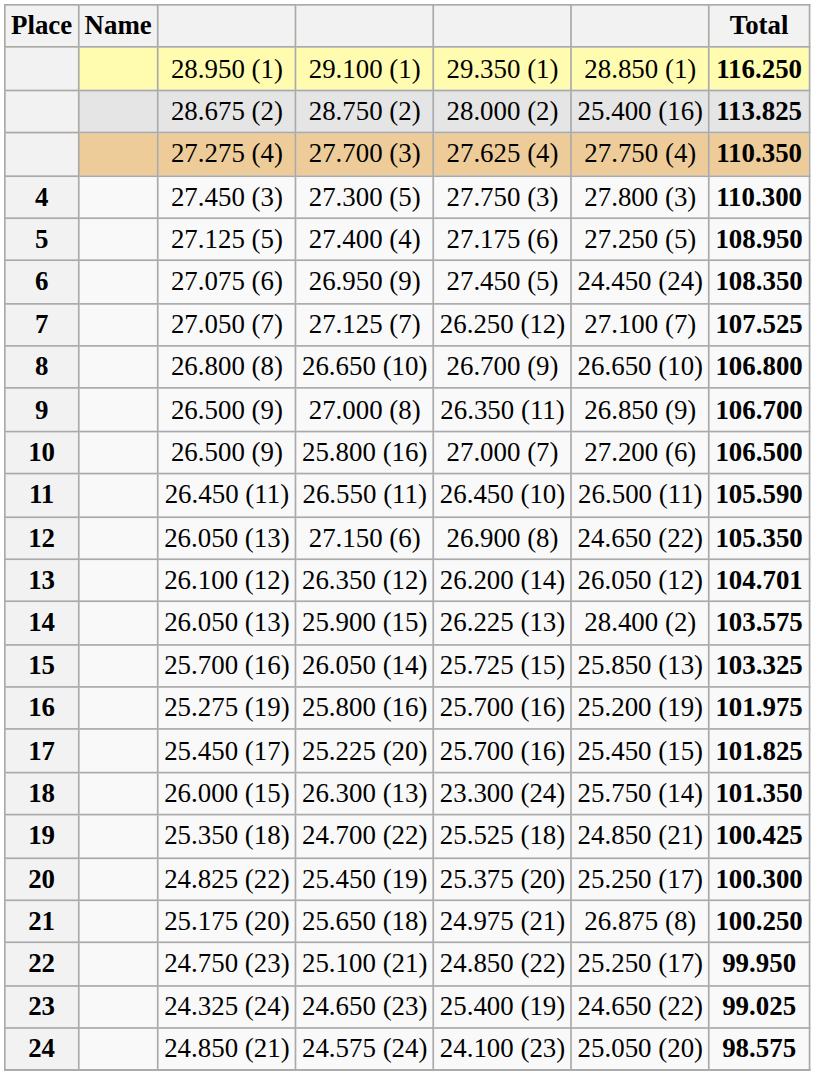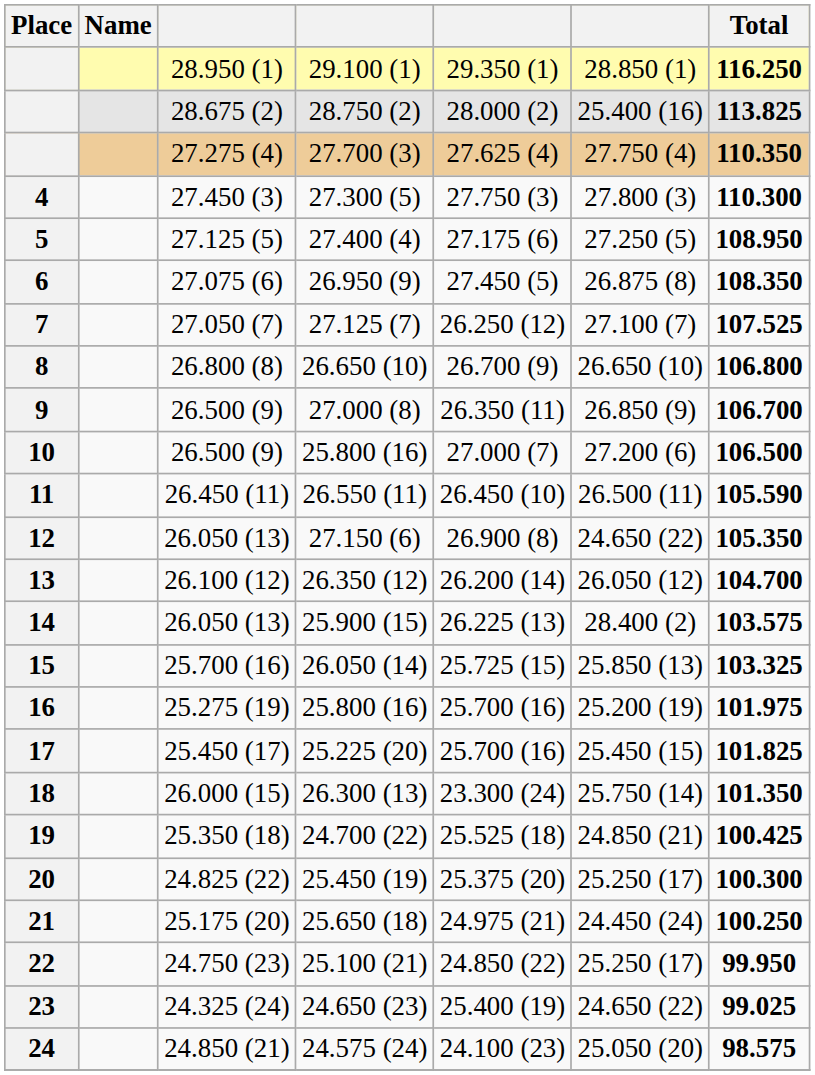 <table class="wikitable sortable" style="text-align:center">
 <tr bgcolor=fffcaf>
 <th scope=col>Place</th>
 <th scope=col>Name</th>
 <th scope=col></th>
 <th scope=col></th>
 <th scope=col></th>
 <th scope=col></th>
 <th scope=col>Total</th>
 </tr>
 <tr bgcolor=fffcaf>
 <th scope=row></th>
 <td align=left></td>
 <td>28.950 (1)</td>
 <td>29.100 (1)</td>
 <td>29.350 (1)</td>
 <td>28.850 (1)</td>
 <td><strong>116.250</strong></td>
 </tr>
 <tr bgcolor=e5e5e5>
 <th scope=row></th>
 <td align=left></td>
 <td>28.675 (2)</td>
 <td>28.750 (2)</td>
 <td>28.000 (2)</td>
 <td>25.400 (16)</td>
 <td><strong>113.825</strong></td>
 </tr>
 <tr bgcolor=eecc99>
 <th scope=row></th>
 <td align=left></td>
 <td>27.275 (4)</td>
 <td>27.700 (3)</td>
 <td>27.625 (4)</td>
 <td>27.750 (4)</td>
 <td><strong>110.350</strong></td>
 </tr>
 <tr>
 <th scope=row><strong>4</strong></th>
 <td align=left></td>
 <td>27.450 (3)</td>
 <td>27.300 (5)</td>
 <td>27.750 (3)</td>
 <td>27.800 (3)</td>
 <td><strong>110.300</strong></td>
 </tr>
 <tr>
 <th scope=row><strong>5</strong></th>
 <td align=left></td>
 <td>27.125 (5)</td>
 <td>27.400 (4)</td>
 <td>27.175 (6)</td>
 <td>27.250 (5)</td>
 <td><strong>108.950</strong></td>
 </tr>
 <tr>
 <th scope=row><strong>6</strong></th>
 <td align=left></td>
 <td>27.075 (6)</td>
 <td>26.950 (9)</td>
 <td>27.450 (5)</td>
-<td>24.450 (24)</td>
+<td>26.875 (8)</td>
 <td><strong>108.350</strong></td>
 </tr>
 <tr>
 <th scope=row><strong>7</strong></th>
 <td align=left></td>
 <td>27.050 (7)</td>
 <td>27.125 (7)</td>
 <td>26.250 (12)</td>
 <td>27.100 (7)</td>
 <td><strong>107.525</strong></td>
 </tr>
 <tr>
 <th scope=row><strong>8</strong></th>
 <td align=left></td>
 <td>26.800 (8)</td>
 <td>26.650 (10)</td>
 <td>26.700 (9)</td>
 <td>26.650 (10)</td>
 <td><strong>106.800</strong></td>
 </tr>
 <tr>
 <th scope=row><strong>9</strong></th>
 <td align=left></td>
 <td>26.500 (9)</td>
 <td>27.000 (8)</td>
 <td>26.350 (11)</td>
 <td>26.850 (9)</td>
 <td><strong>106.700</strong></td>
 </tr>
 <tr>
 <th scope=row><strong>10</strong></th>
 <td align=left></td>
 <td>26.500 (9)</td>
 <td>25.800 (16)</td>
 <td>27.000 (7)</td>
 <td>27.200 (6)</td>
 <td><strong>106.500</strong></td>
 </tr>
 <tr>
 <th scope=row><strong>11</strong></th>
 <td align=left></td>
 <td>26.450 (11)</td>
 <td>26.550 (11)</td>
 <td>26.450 (10)</td>
 <td>26.500 (11)</td>
 <td><strong>105.590</strong></td>
 </tr>
 <tr>
 <th scope=row><strong>12</strong></th>
 <td align=left></td>
 <td>26.050 (13)</td>
 <td>27.150 (6)</td>
 <td>26.900 (8)</td>
 <td>24.650 (22)</td>
 <td><strong>105.350</strong></td>
 </tr>
 <tr>
 <th scope=row><strong>13</strong></th>
 <td align=left></td>
 <td>26.100 (12)</td>
 <td>26.350 (12)</td>
 <td>26.200 (14)</td>
 <td>26.050 (12)</td>
-<td><strong>104.701</strong></td>
+<td><strong>104.700</strong></td>
 </tr>
 <tr>
 <th scope=row><strong>14</strong></th>
 <td align=left></td>
 <td>26.050 (13)</td>
 <td>25.900 (15)</td>
 <td>26.225 (13)</td>
 <td>28.400 (2)</td>
 <td><strong>103.575</strong></td>
 </tr>
 <tr>
 <th scope=row><strong>15</strong></th>
 <td align=left></td>
 <td>25.700 (16)</td>
 <td>26.050 (14)</td>
 <td>25.725 (15)</td>
 <td>25.850 (13)</td>
 <td><strong>103.325</strong></td>
 </tr>
 <tr>
 <th scope=row><strong>16</strong></th>
 <td align=left></td>
 <td>25.275 (19)</td>
 <td>25.800 (16)</td>
 <td>25.700 (16)</td>
 <td>25.200 (19)</td>
 <td><strong>101.975</strong></td>
 </tr>
 <tr>
 <th scope=row><strong>17</strong></th>
 <td align=left></td>
 <td>25.450 (17)</td>
 <td>25.225 (20)</td>
 <td>25.700 (16)</td>
 <td>25.450 (15)</td>
 <td><strong>101.825</strong></td>
 </tr>
 <tr>
 <th scope=row><strong>18</strong></th>
 <td align=left></td>
 <td>26.000 (15)</td>
 <td>26.300 (13)</td>
 <td>23.300 (24)</td>
 <td>25.750 (14)</td>
 <td><strong>101.350</strong></td>
 </tr>
 <tr>
 <th scope=row><strong>19</strong></th>
 <td align=left></td>
 <td>25.350 (18)</td>
 <td>24.700 (22)</td>
 <td>25.525 (18)</td>
 <td>24.850 (21)</td>
 <td><strong>100.425</strong></td>
 </tr>
 <tr>
 <th scope=row><strong>20</strong></th>
 <td align=left></td>
 <td>24.825 (22)</td>
 <td>25.450 (19)</td>
 <td>25.375 (20)</td>
 <td>25.250 (17)</td>
 <td><strong>100.300</strong></td>
 </tr>
 <tr>
 <th scope=row><strong>21</strong></th>
 <td align=left></td>
 <td>25.175 (20)</td>
 <td>25.650 (18)</td>
 <td>24.975 (21)</td>
-<td>26.875 (8)</td>
+<td>24.450 (24)</td>
 <td><strong>100.250</strong></td>
 </tr>
 <tr>
 <th scope=row><strong>22</strong></th>
 <td align=left></td>
 <td>24.750 (23)</td>
 <td>25.100 (21)</td>
 <td>24.850 (22)</td>
 <td>25.250 (17)</td>
 <td><strong>99.950</strong></td>
 </tr>
 <tr>
 <th scope=row><strong>23</strong></th>
 <td align=left></td>
 <td>24.325 (24)</td>
 <td>24.650 (23)</td>
 <td>25.400 (19)</td>
 <td>24.650 (22)</td>
 <td><strong>99.025</strong></td>
 </tr>
 <tr>
 <th scope=row><strong>24</strong></th>
 <td align=left></td>
 <td>24.850 (21)</td>
 <td>24.575 (24)</td>
 <td>24.100 (23)</td>
 <td>25.050 (20)</td>
 <td><strong>98.575</strong></td>
 </tr>
 <tr>
 </tr>
 </table>
